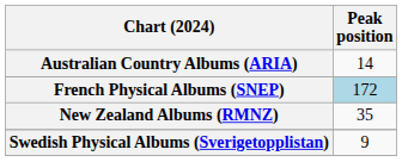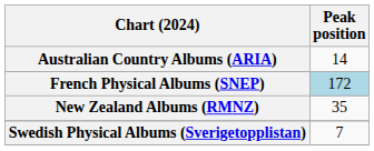 <table class="wikitable sortable plainrowheaders" style="text-align:center">
 <tr>
 <th scope="col">Chart (2024)</th>
 <th scope="col">Peak<br>position</th>
 </tr>
 <tr>
 <th scope="row">Australian Country Albums (<a href='#'>ARIA</a>)</th>
 <td>14</td>
 </tr>
 <tr>
 </tr>
 <tr>
 <th scope="row">French Physical Albums (<a href='#'>SNEP</a>)</th>
 <td style="background: lightblue;">172</td>
 </tr>
 <tr>
 <th scope="row">New Zealand Albums (<a href='#'>RMNZ</a>)</th>
 <td>35</td>
 </tr>
 <tr>
 </tr>
 <tr>
 <th scope="row">Swedish Physical Albums (<a href='#'>Sverigetopplistan</a>)</th>
-<td>9</td>
+<td>7</td>
 </tr>
 <tr>
 </tr>
 <tr>
 </tr>
 <tr>
 </tr>
 <tr>
 </tr>
 </table>
